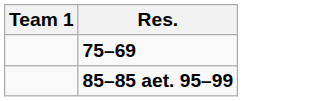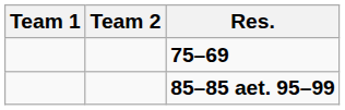 <table class="wikitable">
 <tr>
 <th><strong>Team 1</strong></th>
+<th><strong>Team 2</strong></th>
 <th><strong>Res.</strong></th>
 </tr>
 <tr>
+<td></td>
 <td></td>
 <td><strong>75–69</strong></td>
 </tr>
 <tr>
 <td></td>
+<td></td>
 <td><strong>85–85 aet. 95–99</strong></td>
 </tr>
 </table>
